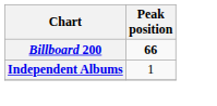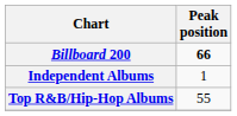 <table class="wikitable plainrowheaders sortable" style="text-align:center;" border="1">
 <tr>
 <th scope="col">Chart</th>
 <th scope="col">Peak<br>position</th>
 </tr>
 <tr>
 <th scope="row"><a href='#'><em>Billboard</em> 200</a></th>
 <td><strong>66</strong></td>
 </tr>
 <tr>
 <th scope="row"><a href='#'>Independent Albums</a></th>
 <td>1</td>
 </tr>
 <tr>
+<th scope="row"><a href='#'>Top R&B/Hip-Hop Albums</a></th>
+<td>55</td>
+</tr>
+<tr>
 </tr>
 </table>
